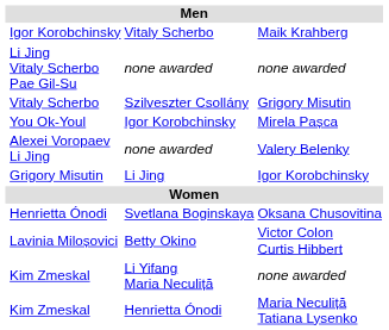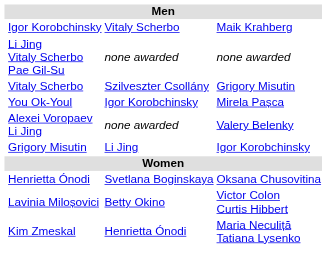 <table>
 <tr style="background:#dfdfdf;">
 <td colspan="4" style="text-align:center;"><strong>Men</strong></td>
 </tr>
 <tr>
 <th scope=row style="text-align:left"><br></th>
 <td> <a href='#'>Igor Korobchinsky</a></td>
 <td> <a href='#'>Vitaly Scherbo</a></td>
 <td> <a href='#'>Maik Krahberg</a></td>
 </tr>
 <tr>
 <th scope=row style="text-align:left"><br></th>
 <td> <a href='#'>Li Jing</a><br> <a href='#'>Vitaly Scherbo</a><br> <a href='#'>Pae Gil-Su</a></td>
 <td><em>none awarded</em></td>
 <td><em>none awarded</em></td>
 </tr>
 <tr>
 <th scope=row style="text-align:left"><br></th>
 <td> <a href='#'>Vitaly Scherbo</a></td>
 <td> <a href='#'>Szilveszter Csollány</a></td>
 <td> <a href='#'>Grigory Misutin</a></td>
 </tr>
 <tr>
 <th scope=row style="text-align:left"><br></th>
 <td> <a href='#'>You Ok-Youl</a></td>
 <td> <a href='#'>Igor Korobchinsky</a></td>
 <td> <a href='#'>Mirela Pașca</a></td>
 </tr>
 <tr>
 <th scope=row style="text-align:left"><br></th>
 <td> <a href='#'>Alexei Voropaev</a><br> <a href='#'>Li Jing</a></td>
 <td><em>none awarded</em></td>
 <td> <a href='#'>Valery Belenky</a></td>
 </tr>
 <tr>
 <th scope=row style="text-align:left"><br></th>
 <td> <a href='#'>Grigory Misutin</a></td>
 <td> <a href='#'>Li Jing</a></td>
 <td> <a href='#'>Igor Korobchinsky</a></td>
 </tr>
 <tr style="background:#dfdfdf;">
 <td colspan="4" style="text-align:center;"><strong>Women</strong></td>
 </tr>
 <tr>
 <th scope=row style="text-align:left"><br></th>
 <td> <a href='#'>Henrietta Ónodi</a></td>
 <td> <a href='#'>Svetlana Boginskaya</a></td>
 <td> <a href='#'>Oksana Chusovitina</a></td>
 </tr>
 <tr>
 <th scope=row style="text-align:left"><br></th>
 <td> <a href='#'>Lavinia Miloșovici</a></td>
 <td> <a href='#'>Betty Okino</a></td>
 <td> <a href='#'>Victor Colon</a><br> <a href='#'>Curtis Hibbert</a></td>
 </tr>
 <tr>
 <th scope=row style="text-align:left"><br></th>
 <td> <a href='#'>Kim Zmeskal</a></td>
-<td> <a href='#'>Li Yifang</a><br> <a href='#'>Maria Neculiță</a></td>
-<td><em>none awarded</em></td>
-</tr>
-<tr>
-<th scope=row style="text-align:left"><br></th>
-<td> <a href='#'>Kim Zmeskal</a></td>
 <td> <a href='#'>Henrietta Ónodi</a></td>
 <td> <a href='#'>Maria Neculiță</a><br> <a href='#'>Tatiana Lysenko</a></td>
 </tr>
 </table>
